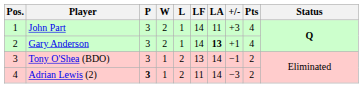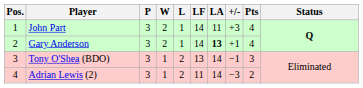 <table class="wikitable" style="text-align:center; margin: 1em auto 1em auto, align:left">
 <tr>
 <th width=20>Pos.</th>
 <th width=175>Player</th>
 <th width=20>P</th>
 <th width=20>W</th>
 <th width=20>L</th>
 <th width=20>LF</th>
 <th width=20>LA</th>
 <th width=20>+/-</th>
 <th width=20>Pts</th>
 <th width=150>Status</th>
 </tr>
 <tr style="background:#CCFFCC;">
 <td>1</td>
 <td style="text-align:left;"> <a href='#'>John Part</a></td>
 <td>3</td>
 <td>2</td>
 <td>1</td>
 <td>14</td>
 <td>11</td>
 <td>+3</td>
 <td>4</td>
 <td rowspan=2><strong>Q</strong></td>
 </tr>
 <tr style="background:#CCFFCC;">
 <td>2</td>
 <td style="text-align:left;"> <a href='#'>Gary Anderson</a></td>
 <td>3</td>
 <td>2</td>
 <td>1</td>
 <td>14</td>
 <td><strong>13</strong></td>
 <td>+1</td>
 <td>4</td>
 </tr>
 <tr style="background:#FFCCCC;">
 <td>3</td>
 <td style="text-align:left;"> <a href='#'>Tony O'Shea</a> (BDO)</td>
 <td>3</td>
 <td>1</td>
 <td>2</td>
 <td>13</td>
 <td>14</td>
 <td>−1</td>
-<td>2</td>
+<td>3</td>
 <td rowspan=2>Eliminated</td>
 </tr>
 <tr style="background:#FFCCCC;">
 <td>4</td>
 <td style="text-align:left;"> <a href='#'>Adrian Lewis</a> (2)</td>
-<td><strong>3</strong></td>
+<td>3</td>
 <td>1</td>
 <td>2</td>
 <td>11</td>
 <td>14</td>
 <td>−3</td>
 <td>2</td>
 </tr>
 </table>
